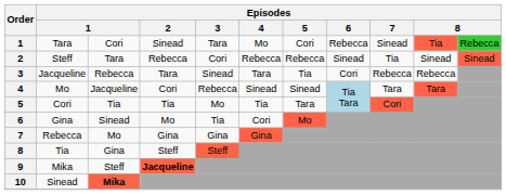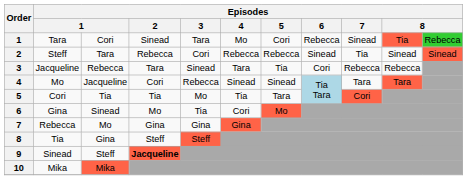 <table class="wikitable" style="text-align:center; font-size:92%">
 <tr>
 <th rowspan=2>Order</th>
 <th colspan="10">Episodes</th>
 </tr>
 <tr>
 <th colspan=2>1</th>
 <th>2</th>
 <th>3</th>
 <th>4</th>
 <th>5</th>
 <th>6</th>
 <th>7</th>
 <th colspan=2>8</th>
 </tr>
 <tr>
 <th>1</th>
 <td>Tara</td>
 <td>Cori</td>
 <td>Sinead</td>
 <td>Tara</td>
 <td>Mo</td>
 <td>Cori</td>
 <td>Rebecca</td>
 <td>Sinead</td>
 <td bgcolor="tomato">Tia</td>
 <td bgcolor="limegreen">Rebecca</td>
 </tr>
 <tr>
 <th>2</th>
 <td>Steff</td>
 <td>Tara</td>
 <td>Rebecca</td>
 <td>Cori</td>
 <td>Rebecca</td>
 <td>Rebecca</td>
 <td>Sinead</td>
 <td>Tia</td>
 <td>Sinead</td>
 <td bgcolor="tomato">Sinead</td>
 </tr>
 <tr>
 <th>3</th>
 <td>Jacqueline</td>
 <td>Rebecca</td>
 <td>Tara</td>
 <td>Sinead</td>
 <td>Tara</td>
 <td>Tia</td>
 <td>Cori</td>
 <td>Rebecca</td>
 <td>Rebecca</td>
 <td bgcolor="darkgray"></td>
 </tr>
 <tr>
 <th>4</th>
 <td>Mo</td>
 <td>Jacqueline</td>
 <td>Cori</td>
 <td>Rebecca</td>
 <td>Sinead</td>
 <td>Sinead</td>
 <td rowspan="2" bgcolor="lightblue">Tia<br>Tara</td>
 <td>Tara</td>
 <td bgcolor="tomato">Tara</td>
 <td bgcolor="darkgray"></td>
 </tr>
 <tr>
 <th>5</th>
 <td>Cori</td>
 <td>Tia</td>
 <td>Tia</td>
 <td>Mo</td>
 <td>Tia</td>
 <td>Tara</td>
 <td bgcolor="tomato">Cori</td>
 <td colspan=3 bgcolor="darkgray"></td>
 </tr>
 <tr>
 <th>6</th>
 <td>Gina</td>
 <td>Sinead</td>
 <td>Mo</td>
 <td>Tia</td>
 <td>Cori</td>
 <td bgcolor="tomato">Mo</td>
 <td colspan="4" bgcolor="darkgray"></td>
 </tr>
 <tr>
 <th>7</th>
 <td>Rebecca</td>
 <td>Mo</td>
 <td>Gina</td>
 <td>Gina</td>
 <td bgcolor="tomato">Gina</td>
 <td colspan="5" bgcolor="darkgray"></td>
 </tr>
 <tr>
 <th>8</th>
 <td>Tia</td>
 <td>Gina</td>
 <td>Steff</td>
 <td bgcolor="tomato">Steff</td>
 <td colspan="6" bgcolor="darkgray"></td>
 </tr>
 <tr>
 <th>9</th>
-<td>Mika</td>
+<td>Sinead</td>
 <td>Steff</td>
 <td bgcolor="tomato"><strong>Jacqueline</strong></td>
 <td colspan="7" bgcolor="darkgray"></td>
 </tr>
 <tr>
 <th>10</th>
-<td>Sinead</td>
-<td bgcolor="tomato"><strong>Mika</strong></td>
+<td>Mika</td>
+<td bgcolor="tomato">Mika</td>
 <td colspan="8" bgcolor="darkgray"></td>
 </tr>
 <tr>
 </tr>
 </table>
